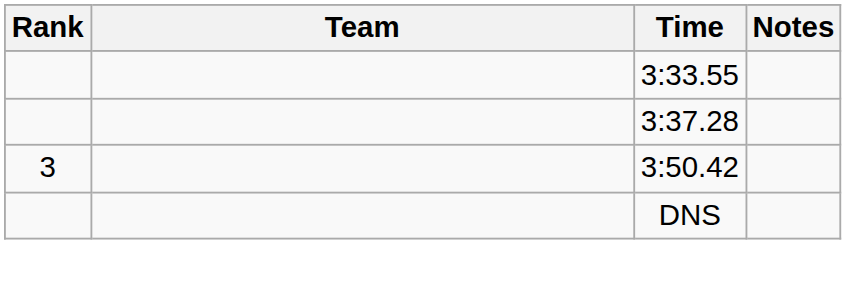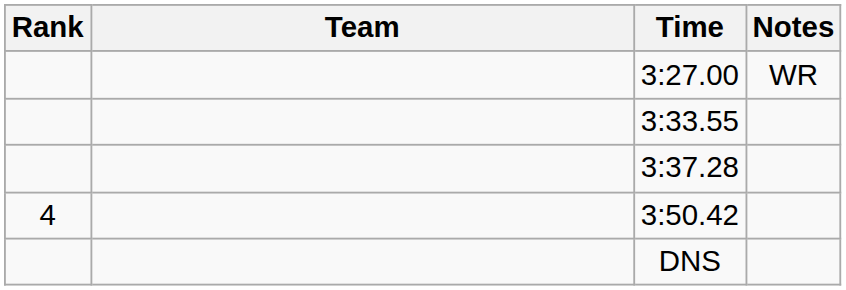 <table class="wikitable" style="text-align:center">
 <tr>
 <th>Rank</th>
 <th Style="width:18em">Team</th>
 <th>Time</th>
 <th>Notes</th>
+</tr>
+<tr>
+<td></td>
+<td style="text-align:left"></td>
+<td>3:27.00</td>
+<td>WR</td>
 </tr>
 <tr>
 <td></td>
 <td style="text-align:left"></td>
 <td>3:33.55</td>
 <td></td>
 </tr>
 <tr>
 <td></td>
 <td style="text-align:left"></td>
 <td>3:37.28</td>
 <td></td>
 </tr>
 <tr>
-<td>3</td>
+<td>4</td>
 <td style="text-align:left"></td>
 <td>3:50.42</td>
 <td></td>
 </tr>
 <tr>
 <td></td>
 <td style="text-align:left"></td>
 <td>DNS</td>
 <td></td>
 </tr>
 </table>
